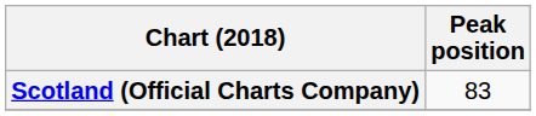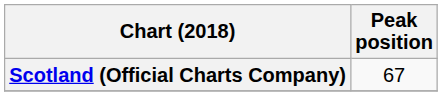 <table class="wikitable sortable plainrowheaders" style="text-align:center">
 <tr>
 <th>Chart (2018)</th>
 <th>Peak<br>position</th>
 </tr>
 <tr>
 <th scope="row"><a href='#'>Scotland</a> (Official Charts Company)</th>
-<td>83</td>
+<td>67</td>
 </tr>
 <tr>
 </tr>
 </table>
